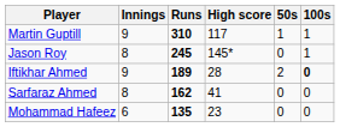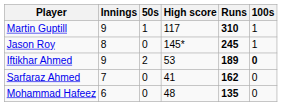 <table class="wikitable">
 <tr>
 <th>Player</th>
 <th>Innings</th>
+<th>50s</th>
+<th>High score</th>
 <th>Runs</th>
-<th>High score</th>
-<th>50s</th>
 <th>100s</th>
 </tr>
 <tr>
 <td><a href='#'>Martin Guptill</a></td>
 <td>9</td>
+<td>1</td>
+<td>117</td>
 <td><strong>310</strong></td>
-<td>117</td>
-<td>1</td>
 <td>1</td>
 </tr>
 <tr>
 <td><a href='#'>Jason Roy</a></td>
 <td>8</td>
+<td>0</td>
+<td>145*</td>
 <td><strong>245</strong></td>
-<td>145*</td>
-<td>0</td>
 <td>1</td>
 </tr>
 <tr>
 <td><a href='#'>Iftikhar Ahmed</a></td>
 <td>9</td>
+<td>2</td>
+<td>53</td>
 <td><strong>189</strong></td>
-<td>28</td>
-<td>2</td>
 <td><strong>0</strong></td>
 </tr>
 <tr>
 <td><a href='#'>Sarfaraz Ahmed</a></td>
-<td>8</td>
+<td>7</td>
+<td>0</td>
+<td>41</td>
 <td><strong>162</strong></td>
-<td>41</td>
-<td>0</td>
 <td>0</td>
 </tr>
 <tr>
 <td><a href='#'>Mohammad Hafeez</a></td>
 <td>6</td>
+<td>0</td>
+<td>48</td>
 <td><strong>135</strong></td>
-<td>23</td>
-<td>0</td>
 <td>0</td>
 </tr>
 </table>
